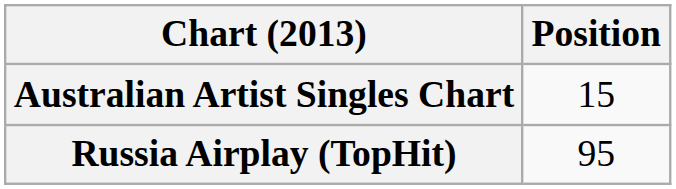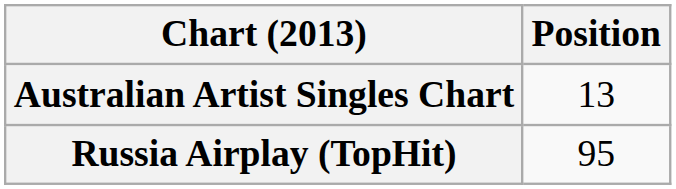 <table class="wikitable plainrowheaders sortable" style="text-align:center;">
 <tr>
 <th scope="col">Chart (2013)</th>
 <th scope="col">Position</th>
 </tr>
 <tr>
 <th scope="row">Australian Artist Singles Chart</th>
-<td>15</td>
+<td>13</td>
 </tr>
 <tr>
 <th scope="row">Russia Airplay (TopHit)</th>
 <td>95</td>
 </tr>
 </table>
